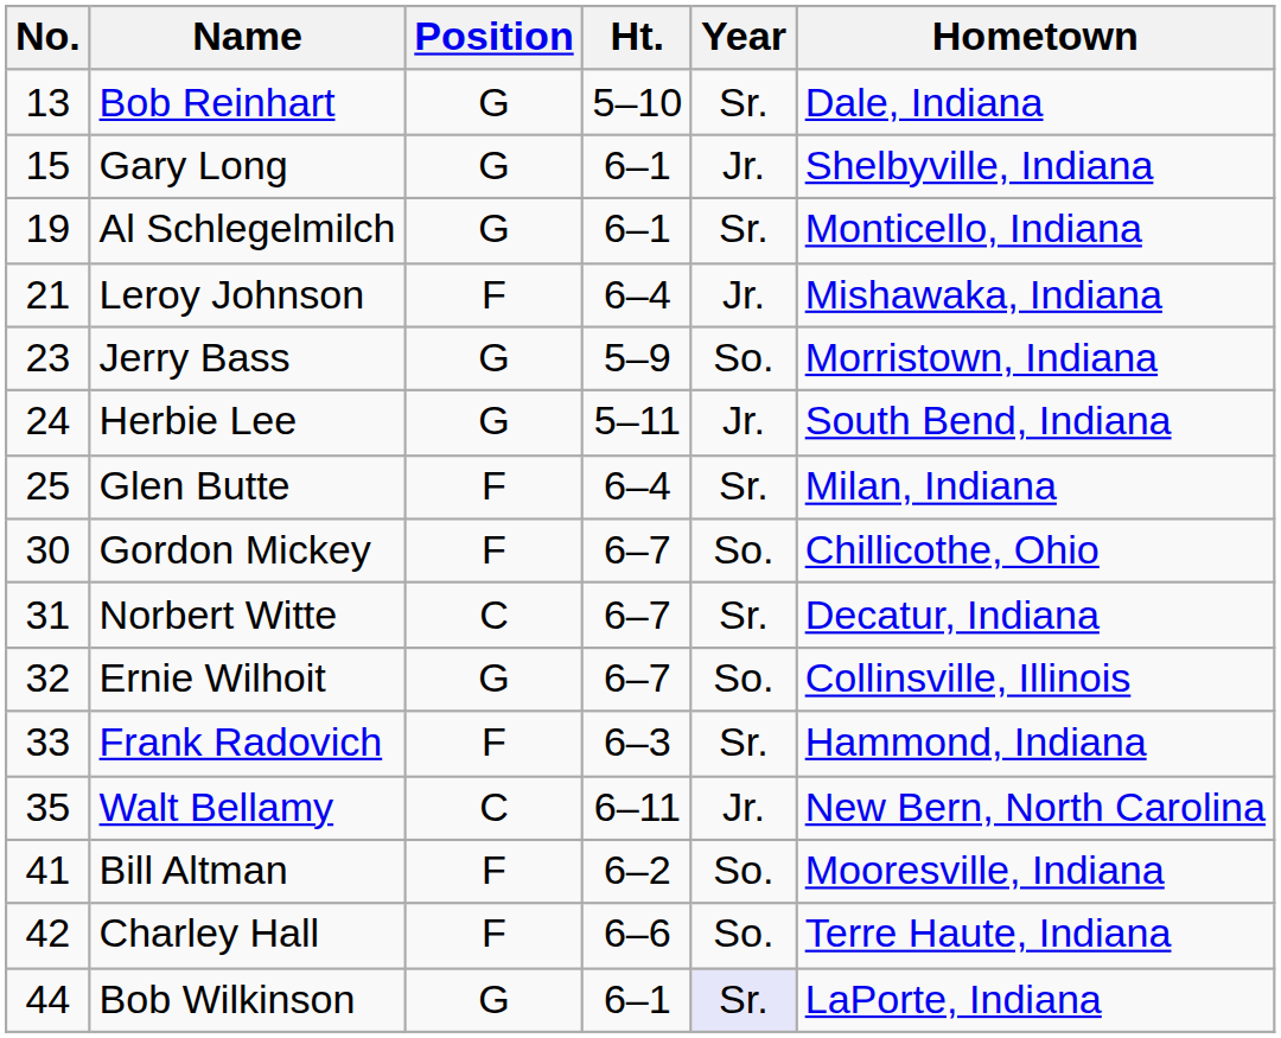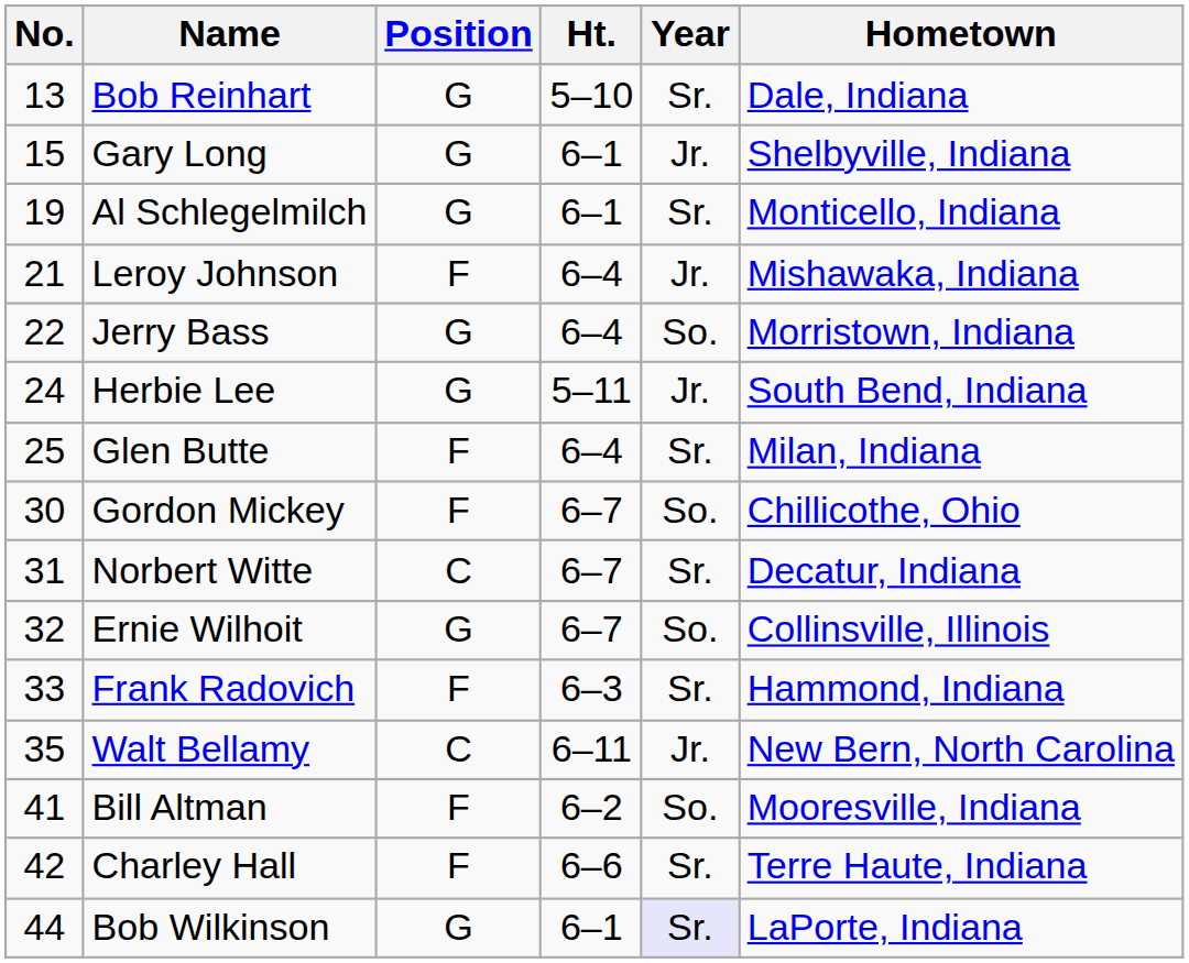 <table class="wikitable" style="text-align:center">
 <tr>
 <th>No.</th>
 <th>Name</th>
 <th><a href='#'>Position</a></th>
 <th>Ht.</th>
 <th>Year</th>
 <th>Hometown</th>
 </tr>
 <tr>
 <td>13</td>
 <td style="text-align:left"><a href='#'>Bob Reinhart</a></td>
 <td>G</td>
 <td>5–10</td>
 <td>Sr.</td>
 <td style="text-align:left"><a href='#'>Dale, Indiana</a></td>
 </tr>
 <tr>
 <td>15</td>
 <td style="text-align:left">Gary Long</td>
 <td>G</td>
 <td>6–1</td>
 <td>Jr.</td>
 <td style="text-align:left"><a href='#'>Shelbyville, Indiana</a></td>
 </tr>
 <tr>
 <td>19</td>
 <td style="text-align:left">Al Schlegelmilch</td>
 <td>G</td>
 <td>6–1</td>
 <td>Sr.</td>
 <td style="text-align:left"><a href='#'>Monticello, Indiana</a></td>
 </tr>
 <tr>
 <td>21</td>
 <td style="text-align:left">Leroy Johnson</td>
 <td>F</td>
 <td>6–4</td>
 <td>Jr.</td>
 <td style="text-align:left"><a href='#'>Mishawaka, Indiana</a></td>
 </tr>
 <tr>
-<td>23</td>
+<td>22</td>
 <td style="text-align:left">Jerry Bass</td>
 <td>G</td>
-<td>5–9</td>
+<td>6–4</td>
 <td>So.</td>
 <td style="text-align:left"><a href='#'>Morristown, Indiana</a></td>
 </tr>
 <tr>
 <td>24</td>
 <td style="text-align:left">Herbie Lee</td>
 <td>G</td>
 <td>5–11</td>
 <td>Jr.</td>
 <td style="text-align:left"><a href='#'>South Bend, Indiana</a></td>
 </tr>
 <tr>
 <td>25</td>
 <td style="text-align:left">Glen Butte</td>
 <td>F</td>
 <td>6–4</td>
 <td>Sr.</td>
 <td style="text-align:left"><a href='#'>Milan, Indiana</a></td>
 </tr>
 <tr>
 <td>30</td>
 <td style="text-align:left">Gordon Mickey</td>
 <td>F</td>
 <td>6–7</td>
 <td>So.</td>
 <td style="text-align:left"><a href='#'>Chillicothe, Ohio</a></td>
 </tr>
 <tr>
 <td>31</td>
 <td style="text-align:left">Norbert Witte</td>
 <td>C</td>
 <td>6–7</td>
 <td>Sr.</td>
 <td style="text-align:left"><a href='#'>Decatur, Indiana</a></td>
 </tr>
 <tr>
 <td>32</td>
 <td style="text-align:left">Ernie Wilhoit</td>
 <td>G</td>
 <td>6–7</td>
 <td>So.</td>
 <td style="text-align:left"><a href='#'>Collinsville, Illinois</a></td>
 </tr>
 <tr>
 <td>33</td>
 <td style="text-align:left"><a href='#'>Frank Radovich</a></td>
 <td>F</td>
 <td>6–3</td>
 <td>Sr.</td>
 <td style="text-align:left"><a href='#'>Hammond, Indiana</a></td>
 </tr>
 <tr>
 <td>35</td>
 <td style="text-align:left"><a href='#'>Walt Bellamy</a></td>
 <td>C</td>
 <td>6–11</td>
 <td>Jr.</td>
 <td style="text-align:left"><a href='#'>New Bern, North Carolina</a></td>
 </tr>
 <tr>
 <td>41</td>
 <td style="text-align:left">Bill Altman</td>
 <td>F</td>
 <td>6–2</td>
 <td>So.</td>
 <td style="text-align:left"><a href='#'>Mooresville, Indiana</a></td>
 </tr>
 <tr>
 <td>42</td>
 <td style="text-align:left">Charley Hall</td>
 <td>F</td>
 <td>6–6</td>
-<td>So.</td>
+<td>Sr.</td>
 <td style="text-align:left"><a href='#'>Terre Haute, Indiana</a></td>
 </tr>
 <tr>
 <td>44</td>
 <td style="text-align:left">Bob Wilkinson</td>
 <td>G</td>
 <td>6–1</td>
 <td style="background: lavender;">Sr.</td>
 <td style="text-align:left"><a href='#'>LaPorte, Indiana</a></td>
 </tr>
 </table>
